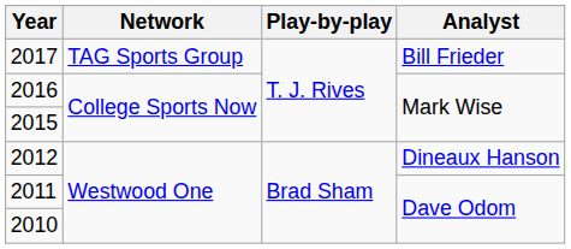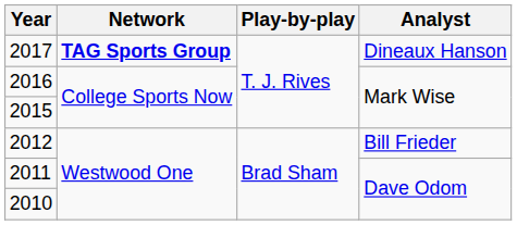 <table class="wikitable">
 <tr>
 <th>Year</th>
 <th>Network</th>
 <th>Play-by-play</th>
 <th>Analyst</th>
 </tr>
 <tr>
 <td>2017</td>
-<td><a href='#'>TAG Sports Group</a></td>
+<td><strong><a href='#'>TAG Sports Group</a></strong></td>
 <td rowspan=3><a href='#'>T. J. Rives</a></td>
-<td><a href='#'>Bill Frieder</a></td>
+<td><a href='#'>Dineaux Hanson</a></td>
 </tr>
 <tr>
 <td>2016</td>
 <td rowspan=2><a href='#'>College Sports Now</a></td>
 <td rowspan=2>Mark Wise</td>
 </tr>
 <tr>
 <td>2015</td>
 </tr>
 <tr>
 <td>2012</td>
 <td rowspan=3><a href='#'>Westwood One</a></td>
 <td rowspan=3><a href='#'>Brad Sham</a></td>
-<td><a href='#'>Dineaux Hanson</a></td>
+<td><a href='#'>Bill Frieder</a></td>
 </tr>
 <tr>
 <td>2011</td>
 <td rowspan=2><a href='#'>Dave Odom</a></td>
 </tr>
 <tr>
 <td>2010</td>
 </tr>
 </table>
